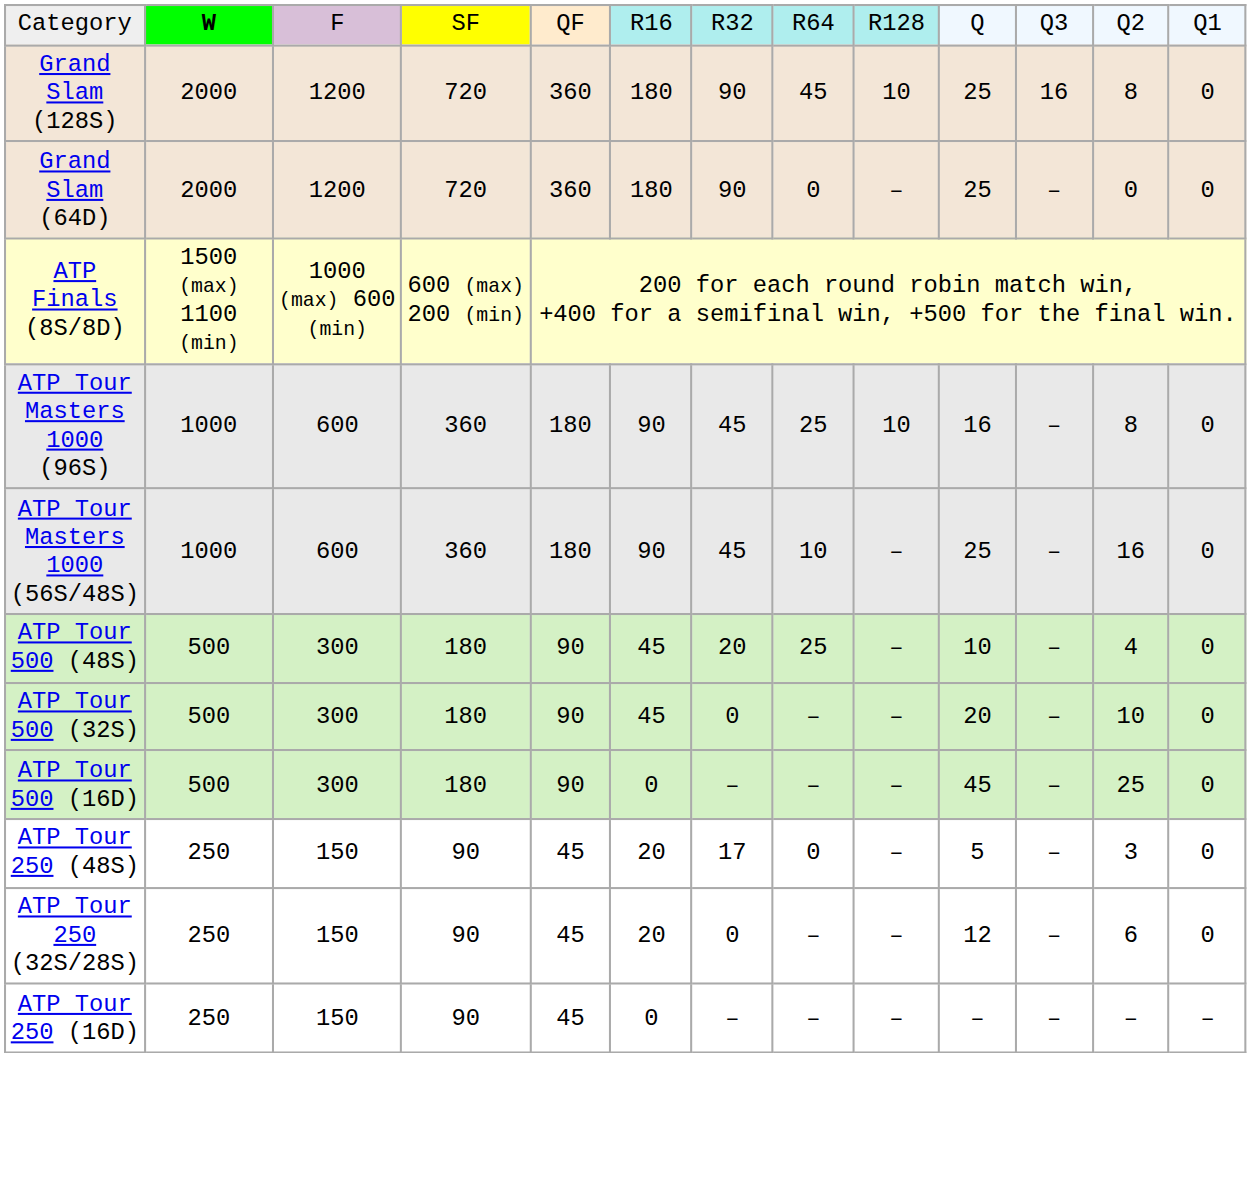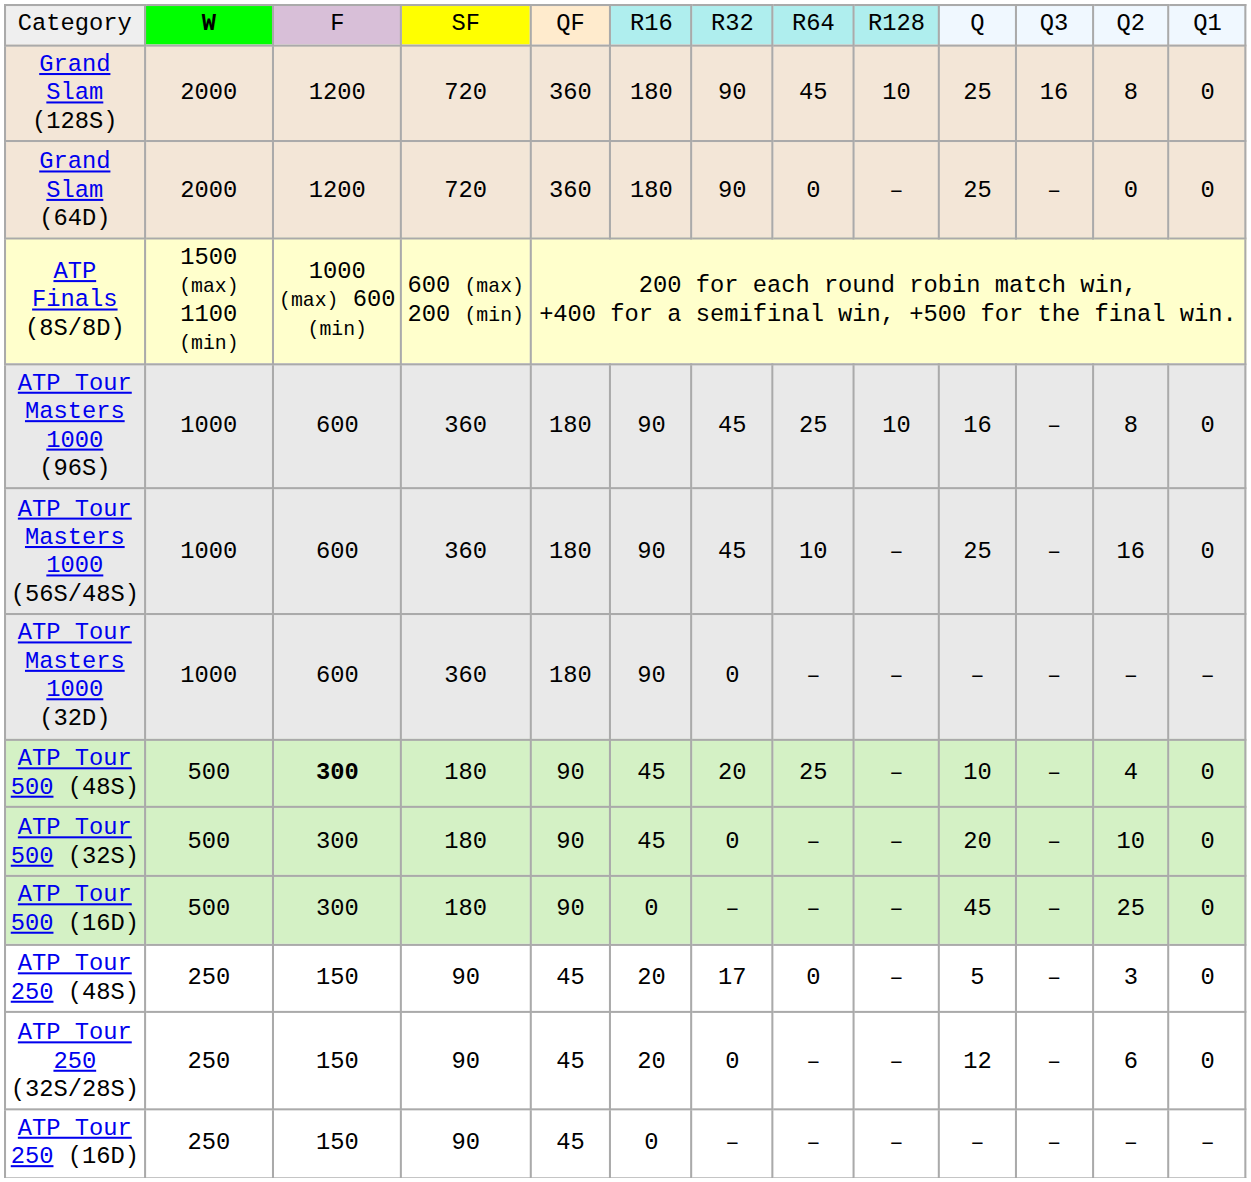 <table class=wikitable style=text-align:center;font-size:90%>
 <tr>
 <td style="background:#efefef;">Category</td>
 <td style="width:70px; background:lime;"><strong>W</strong></td>
 <td style="width:70px; background:thistle;">F</td>
 <td style="width:70px; background:#ff0;">SF</td>
 <td style="width:40px; background:#ffebcd;">QF</td>
 <td style="width:40px; background:#afeeee;">R16</td>
 <td style="width:40px; background:#afeeee;">R32</td>
 <td style="width:40px; background:#afeeee;">R64</td>
 <td style="width:40px; background:#afeeee;">R128</td>
 <td style="width:40px; background:#f0f8ff;">Q</td>
 <td style="width:40px; background:#f0f8ff;">Q3</td>
 <td style="width:40px; background:#f0f8ff;">Q2</td>
 <td style="width:40px; background:#f0f8ff;">Q1</td>
 </tr>
 <tr style="background:#f3e6d7;">
 <td><a href='#'>Grand Slam</a> (128S)</td>
 <td>2000</td>
 <td>1200</td>
 <td>720</td>
 <td>360</td>
 <td>180</td>
 <td>90</td>
 <td>45</td>
 <td>10</td>
 <td>25</td>
 <td>16</td>
 <td>8</td>
 <td>0</td>
 </tr>
 <tr style="background:#f3e6d7;">
 <td><a href='#'>Grand Slam</a> (64D)</td>
 <td>2000</td>
 <td>1200</td>
 <td>720</td>
 <td>360</td>
 <td>180</td>
 <td>90</td>
 <td>0</td>
 <td>–</td>
 <td>25</td>
 <td>–</td>
 <td>0</td>
 <td>0</td>
 </tr>
 <tr style="background:#ffc;">
 <td><a href='#'>ATP Finals</a> (8S/8D)</td>
 <td>1500 <small>(max)</small> 1100 <small>(min)</small></td>
 <td>1000 <small>(max)</small> 600 <small>(min)</small></td>
 <td>600 <small>(max)</small> <br>200 <small>(min)</small></td>
 <td colspan="9">200 for each round robin match win,<br> +400 for a semifinal win, +500 for the final win.</td>
 </tr>
 <tr style="background:#e9e9e9;">
 <td><a href='#'>ATP Tour Masters 1000</a> (96S)</td>
 <td>1000</td>
 <td>600</td>
 <td>360</td>
 <td>180</td>
 <td>90</td>
 <td>45</td>
 <td>25</td>
 <td>10</td>
 <td>16</td>
 <td>–</td>
 <td>8</td>
 <td>0</td>
 </tr>
 <tr style="background:#e9e9e9;">
 <td><a href='#'>ATP Tour Masters 1000</a> (56S/48S)</td>
 <td>1000</td>
 <td>600</td>
 <td>360</td>
 <td>180</td>
 <td>90</td>
 <td>45</td>
 <td>10</td>
 <td>–</td>
 <td>25</td>
 <td>–</td>
 <td>16</td>
 <td>0</td>
 </tr>
+<tr style="background:#e9e9e9;">
+<td><a href='#'>ATP Tour Masters 1000</a> (32D)</td>
+<td>1000</td>
+<td>600</td>
+<td>360</td>
+<td>180</td>
+<td>90</td>
+<td>0</td>
+<td>–</td>
+<td>–</td>
+<td>–</td>
+<td>–</td>
+<td>–</td>
+<td>–</td>
+</tr>
 <tr style="background:#d4f1c5;">
 <td><a href='#'>ATP Tour 500</a> (48S)</td>
 <td>500</td>
-<td>300</td>
+<td><strong>300</strong></td>
 <td>180</td>
 <td>90</td>
 <td>45</td>
 <td>20</td>
 <td>25</td>
 <td>–</td>
 <td>10</td>
 <td>–</td>
 <td>4</td>
 <td>0</td>
 </tr>
 <tr style="background:#d4f1c5;">
 <td><a href='#'>ATP Tour 500</a> (32S)</td>
 <td>500</td>
 <td>300</td>
 <td>180</td>
 <td>90</td>
 <td>45</td>
 <td>0</td>
 <td>–</td>
 <td>–</td>
 <td>20</td>
 <td>–</td>
 <td>10</td>
 <td>0</td>
 </tr>
 <tr style="background:#d4f1c5;">
 <td><a href='#'>ATP Tour 500</a> (16D)</td>
 <td>500</td>
 <td>300</td>
 <td>180</td>
 <td>90</td>
 <td>0</td>
 <td>–</td>
 <td>–</td>
 <td>–</td>
 <td>45</td>
 <td>–</td>
 <td>25</td>
 <td>0</td>
 </tr>
 <tr style="background:#fff;">
 <td><a href='#'>ATP Tour 250</a> (48S)</td>
 <td>250</td>
 <td>150</td>
 <td>90</td>
 <td>45</td>
 <td>20</td>
 <td>17</td>
 <td>0</td>
 <td>–</td>
 <td>5</td>
 <td>–</td>
 <td>3</td>
 <td>0</td>
 </tr>
 <tr style="background:#fff;">
 <td><a href='#'>ATP Tour 250</a> (32S/28S)</td>
 <td>250</td>
 <td>150</td>
 <td>90</td>
 <td>45</td>
 <td>20</td>
 <td>0</td>
 <td>–</td>
 <td>–</td>
 <td>12</td>
 <td>–</td>
 <td>6</td>
 <td>0</td>
 </tr>
 <tr style="background:#fff;">
 <td><a href='#'>ATP Tour 250</a> (16D)</td>
 <td>250</td>
 <td>150</td>
 <td>90</td>
 <td>45</td>
 <td>0</td>
 <td>–</td>
 <td>–</td>
 <td>–</td>
 <td>–</td>
 <td>–</td>
 <td>–</td>
 <td>–</td>
 </tr>
 </table>
